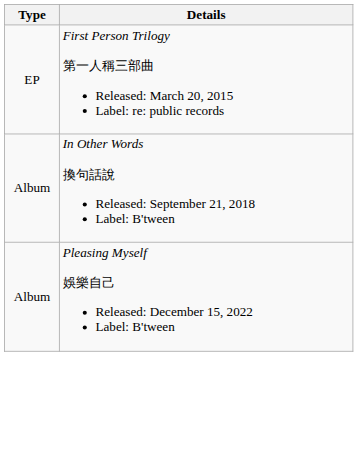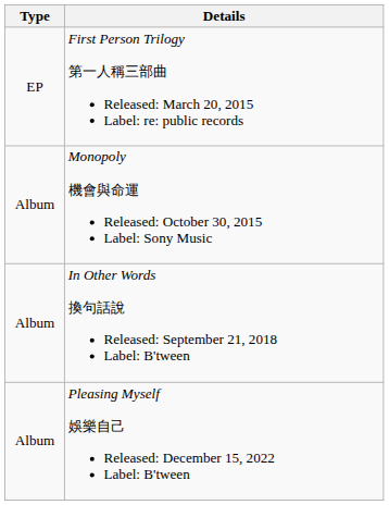 <table class="wikitable" style="margin-bottom: 10px;">
 <tr>
 <th align="left" width="60px">Type</th>
 <th align="left" width="350px">Details</th>
 </tr>
 <tr>
 <td align="center">EP</td>
 <td align="left"><em>First Person Trilogy</em>  <br><br>第一人稱三部曲<ul><li>Released: March 20, 2015</li><li>Label: re: public records</li></ul></td>
 </tr>
 <tr>
 <td align="center">Album</td>
+<td align="left"><em>Monopoly</em><br><br>機會與命運<ul><li>Released: October 30, 2015</li><li>Label: Sony Music</li></ul></td>
+</tr>
+<tr>
+<td align="center">Album</td>
 <td align="left"><em>In Other Words</em><br><br>換句話說<ul><li>Released: September 21, 2018</li><li>Label: B'tween</li></ul></td>
 </tr>
 <tr>
 <td align="center">Album</td>
 <td align="left"><em>Pleasing Myself</em><br><br>娛樂自己<ul><li>Released: December 15, 2022</li><li>Label: B'tween</li></ul></td>
 </tr>
 </table>
